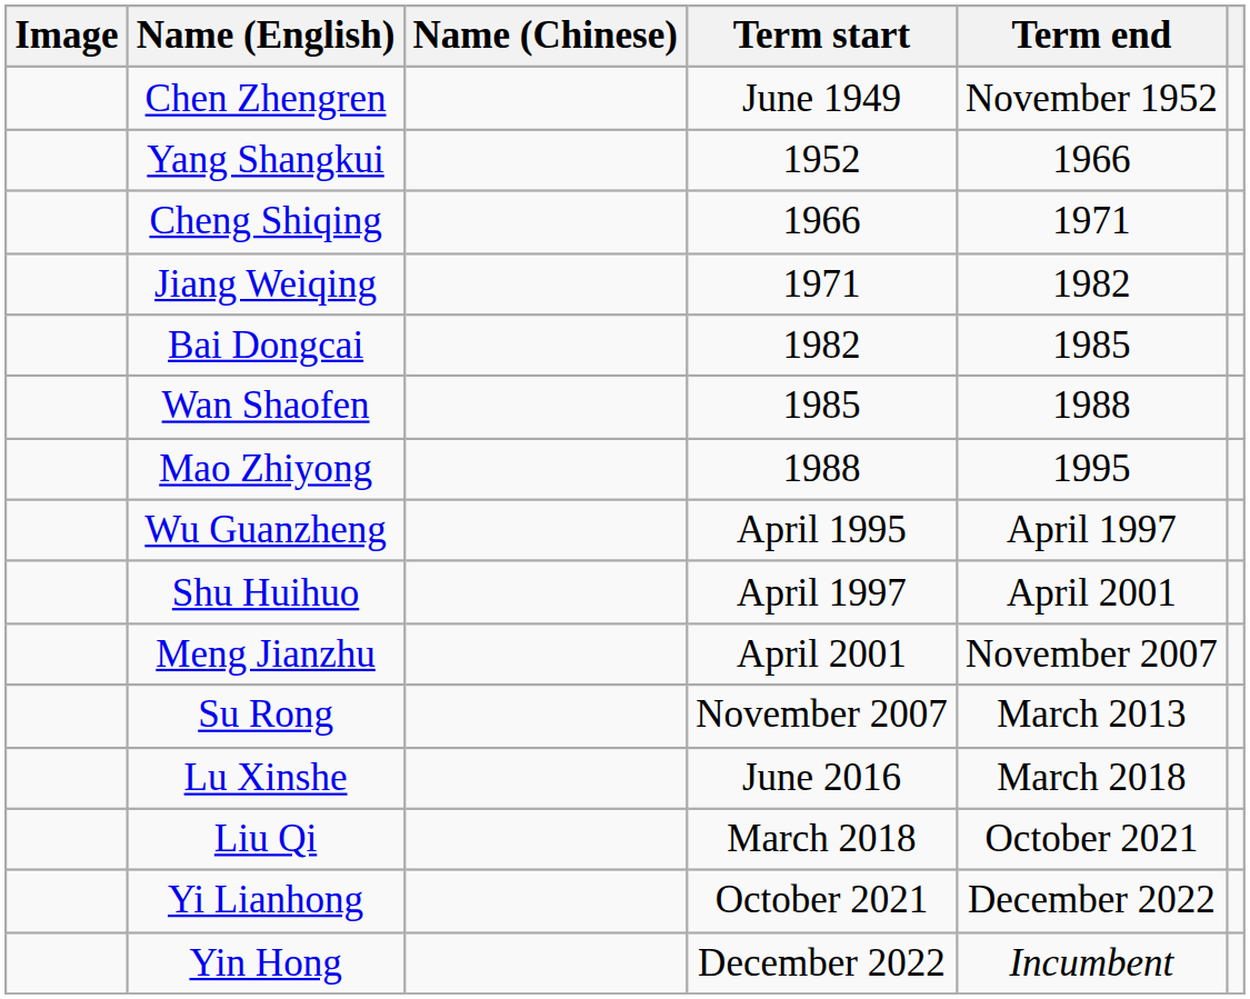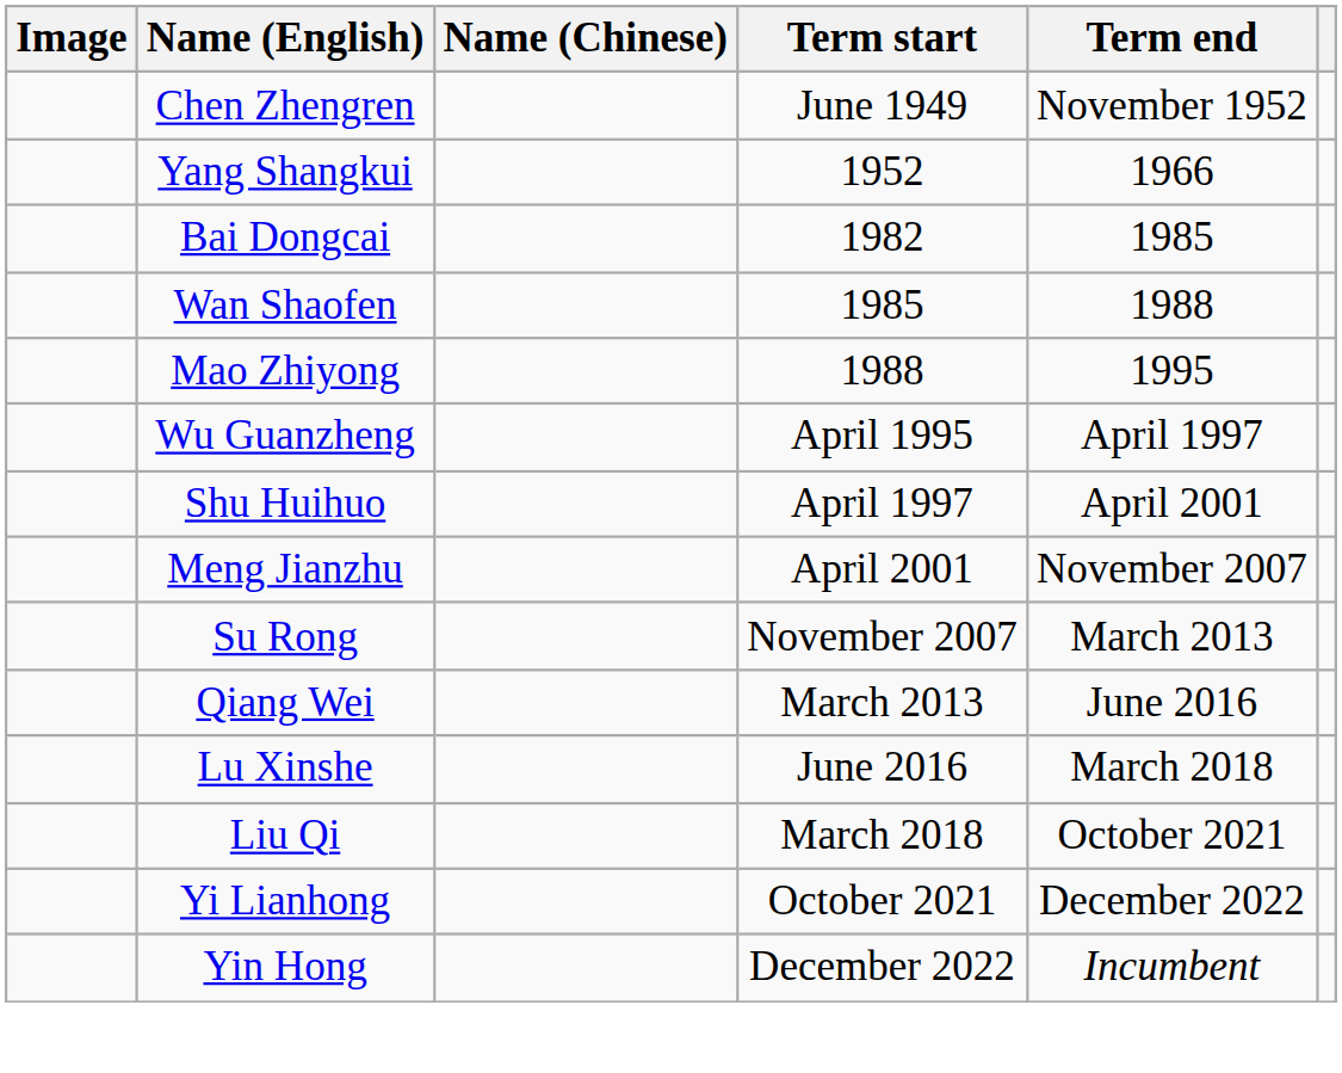 <table class="wikitable" style="text-align:center">
 <tr>
 <th>Image</th>
 <th>Name (English)</th>
 <th>Name (Chinese)</th>
 <th>Term start</th>
 <th>Term end</th>
 <th></th>
 </tr>
 <tr>
 <td></td>
 <td><a href='#'>Chen Zhengren</a></td>
 <td></td>
 <td>June 1949</td>
 <td>November 1952</td>
 <td></td>
 </tr>
 <tr>
 <td></td>
 <td><a href='#'>Yang Shangkui</a></td>
 <td></td>
 <td>1952</td>
 <td>1966</td>
-<td></td>
-</tr>
-<tr>
-<td></td>
-<td><a href='#'>Cheng Shiqing</a></td>
-<td></td>
-<td>1966</td>
-<td>1971</td>
-<td></td>
-</tr>
-<tr>
-<td></td>
-<td><a href='#'>Jiang Weiqing</a></td>
-<td></td>
-<td>1971</td>
-<td>1982</td>
 <td></td>
 </tr>
 <tr>
 <td></td>
 <td><a href='#'>Bai Dongcai</a></td>
 <td></td>
 <td>1982</td>
 <td>1985</td>
 <td></td>
 </tr>
 <tr>
 <td></td>
 <td><a href='#'>Wan Shaofen</a></td>
 <td></td>
 <td>1985</td>
 <td>1988</td>
 <td></td>
 </tr>
 <tr>
 <td></td>
 <td><a href='#'>Mao Zhiyong</a></td>
 <td></td>
 <td>1988</td>
 <td>1995</td>
 <td></td>
 </tr>
 <tr>
 <td></td>
 <td><a href='#'>Wu Guanzheng</a></td>
 <td></td>
 <td>April 1995</td>
 <td>April 1997</td>
 <td></td>
 </tr>
 <tr>
 <td></td>
 <td><a href='#'>Shu Huihuo</a></td>
 <td></td>
 <td>April 1997</td>
 <td>April 2001</td>
 <td></td>
 </tr>
 <tr>
 <td></td>
 <td><a href='#'>Meng Jianzhu</a></td>
 <td></td>
 <td>April 2001</td>
 <td>November 2007</td>
 <td></td>
 </tr>
 <tr>
 <td></td>
 <td><a href='#'>Su Rong</a></td>
 <td></td>
 <td>November 2007</td>
 <td>March 2013</td>
 <td></td>
 </tr>
 <tr>
 <td></td>
+<td><a href='#'>Qiang Wei</a></td>
+<td></td>
+<td>March 2013</td>
+<td>June 2016</td>
+<td></td>
+</tr>
+<tr>
+<td></td>
 <td><a href='#'>Lu Xinshe</a></td>
 <td></td>
 <td>June 2016</td>
 <td>March 2018</td>
 <td></td>
 </tr>
 <tr>
 <td></td>
 <td><a href='#'>Liu Qi</a></td>
 <td></td>
 <td>March 2018</td>
 <td>October 2021</td>
 <td></td>
 </tr>
 <tr>
 <td></td>
 <td><a href='#'>Yi Lianhong</a></td>
 <td></td>
 <td>October 2021</td>
 <td>December 2022</td>
 <td></td>
 </tr>
 <tr>
 <td></td>
 <td><a href='#'>Yin Hong</a></td>
 <td></td>
 <td>December 2022</td>
 <td><em>Incumbent</em></td>
 <td></td>
 </tr>
 </table>
